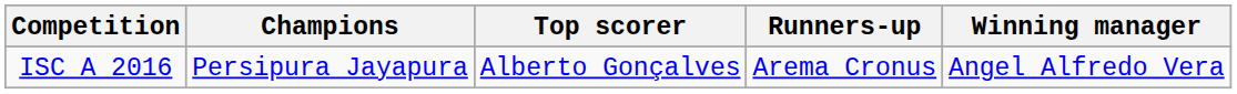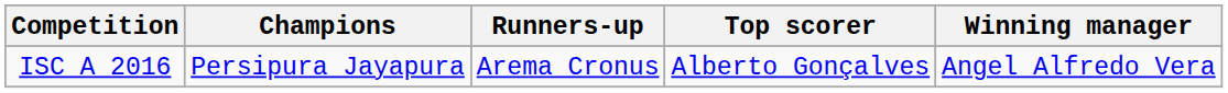 <table class="sortable wikitable">
 <tr>
 <th scope=col>Competition</th>
 <th scope=col>Champions</th>
+<th scope=col>Runners-up</th>
 <th scope=col>Top scorer </th>
-<th scope=col>Runners-up</th>
 <th scope=col>Winning manager</th>
 </tr>
 <tr>
 <td align=center><a href='#'>ISC A 2016</a></td>
 <td><a href='#'>Persipura Jayapura</a></td>
+<td><a href='#'>Arema Cronus</a></td>
 <td> <a href='#'>Alberto Gonçalves</a> </td>
-<td><a href='#'>Arema Cronus</a></td>
 <td> <a href='#'>Angel Alfredo Vera</a></td>
 </tr>
 </table>
